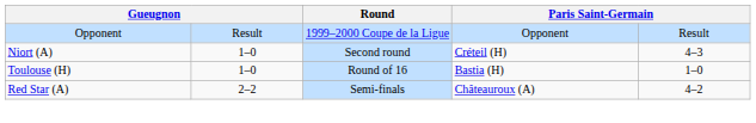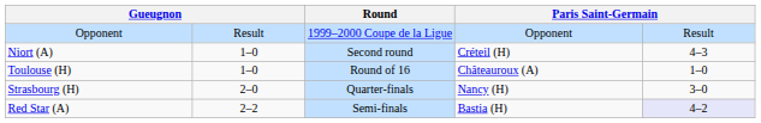 <table class="wikitable" style="text-align:center; white-space:nowrap;">
 <tr>
 <th colspan="2"><a href='#'>Gueugnon</a></th>
 <th>Round</th>
 <th colspan="2"><a href='#'>Paris Saint-Germain</a></th>
 </tr>
 <tr style="background:#C1E0FF;">
 <td style="width:25%;">Opponent</td>
 <td style="width:15%;">Result</td>
 <td><a href='#'>1999–2000 Coupe de la Ligue</a></td>
 <td style="width:25%;">Opponent</td>
 <td style="width:15%;">Result</td>
 </tr>
 <tr>
 <td style="text-align:left"><a href='#'>Niort</a> (A)</td>
 <td>1–0</td>
 <td style="background:#C1E0FF;">Second round</td>
 <td style="text-align:left"><a href='#'>Créteil</a> (H)</td>
 <td>4–3</td>
 </tr>
 <tr>
 <td style="text-align:left"><a href='#'>Toulouse</a> (H)</td>
 <td>1–0</td>
 <td style="background:#C1E0FF;">Round of 16</td>
-<td style="text-align:left"><a href='#'>Bastia</a> (H)</td>
+<td style="text-align:left"><a href='#'>Châteauroux</a> (A)</td>
 <td>1–0</td>
+</tr>
+<tr>
+<td style="text-align:left"><a href='#'>Strasbourg</a> (H)</td>
+<td>2–0</td>
+<td style="background:#C1E0FF;">Quarter-finals</td>
+<td style="text-align:left"><a href='#'>Nancy</a> (H)</td>
+<td>3–0</td>
 </tr>
 <tr>
 <td style="text-align:left"><a href='#'>Red Star</a> (A)</td>
 <td>2–2  </td>
 <td style="background:#C1E0FF;">Semi-finals</td>
-<td style="text-align:left"><a href='#'>Châteauroux</a> (A)</td>
-<td>4–2</td>
+<td style="text-align:left"><a href='#'>Bastia</a> (H)</td>
+<td style="background: lavender;">4–2</td>
 </tr>
 </table>
